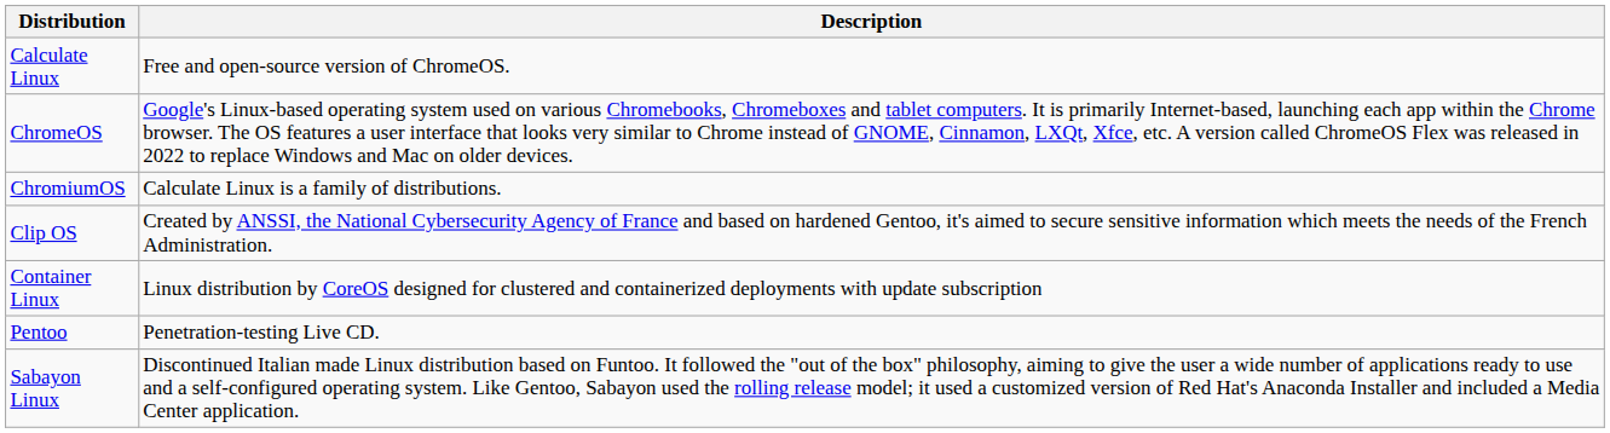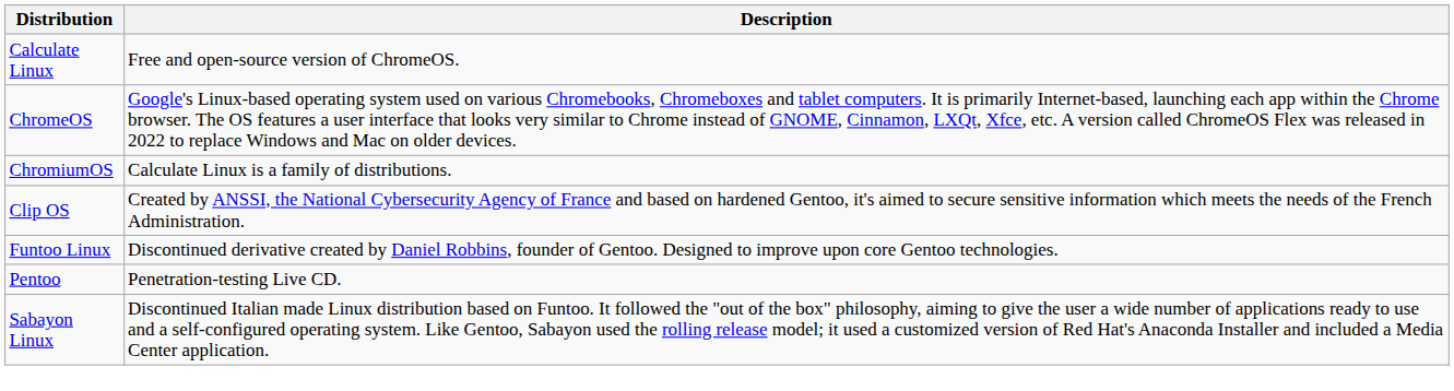 <table class="wikitable">
 <tr>
 <th>Distribution</th>
 <th>Description</th>
 </tr>
 <tr>
 <td><a href='#'>Calculate Linux</a></td>
 <td>Free and open-source version of ChromeOS.</td>
 </tr>
 <tr>
 <td><a href='#'>ChromeOS</a></td>
 <td><a href='#'>Google</a>'s Linux-based operating system used on various <a href='#'>Chromebooks</a>, <a href='#'>Chromeboxes</a> and <a href='#'>tablet computers</a>. It is primarily Internet-based, launching each app within the <a href='#'>Chrome</a> browser. The OS features a user interface that looks very similar to Chrome instead of <a href='#'>GNOME</a>, <a href='#'>Cinnamon</a>, <a href='#'>LXQt</a>, <a href='#'>Xfce</a>, etc. A version called ChromeOS Flex was released in 2022 to replace Windows and Mac on older devices.</td>
 </tr>
 <tr>
 <td><a href='#'>ChromiumOS</a></td>
 <td>Calculate Linux is a family of distributions.</td>
 </tr>
 <tr>
 <td><a href='#'>Clip OS</a></td>
 <td>Created by <a href='#'>ANSSI, the National Cybersecurity Agency of France</a> and based on hardened Gentoo, it's aimed to secure sensitive information which meets the needs of the French Administration.</td>
 </tr>
 <tr>
-<td><a href='#'>Container Linux</a></td>
-<td>Linux distribution by <a href='#'>CoreOS</a> designed for clustered and containerized deployments with update subscription</td>
+<td><a href='#'>Funtoo Linux</a></td>
+<td>Discontinued derivative created by <a href='#'>Daniel Robbins</a>, founder of Gentoo. Designed to improve upon core Gentoo technologies.</td>
 </tr>
 <tr>
 <td><a href='#'>Pentoo</a></td>
 <td>Penetration-testing Live CD.</td>
 </tr>
 <tr>
 <td><a href='#'>Sabayon Linux</a></td>
 <td>Discontinued Italian made Linux distribution based on Funtoo. It followed the "out of the box" philosophy, aiming to give the user a wide number of applications ready to use and a self-configured operating system. Like Gentoo, Sabayon used the <a href='#'>rolling release</a> model; it used a customized version of Red Hat's Anaconda Installer and included a Media Center application.</td>
 </tr>
 </table>
